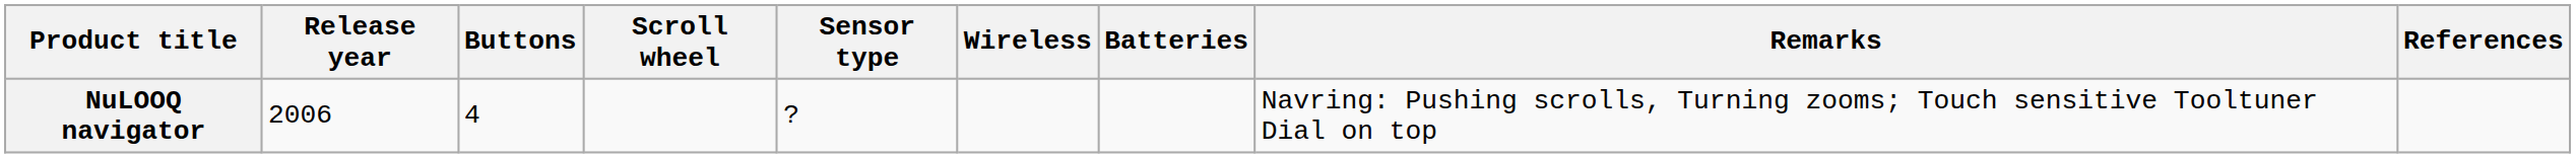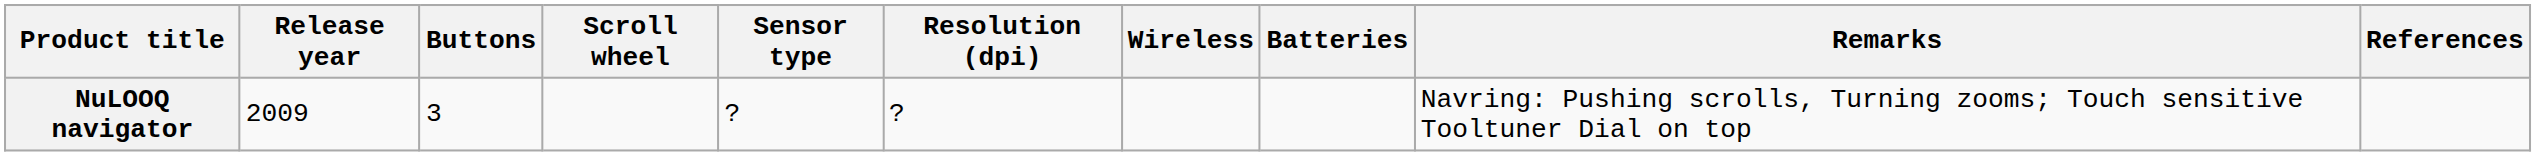 <table class="wikitable sortable">
 <tr>
 <th>Product title</th>
 <th>Release year</th>
 <th>Buttons</th>
 <th>Scroll wheel</th>
 <th>Sensor type</th>
+<th>Resolution (dpi)</th>
 <th>Wireless</th>
 <th>Batteries</th>
 <th>Remarks</th>
 <th>References</th>
 </tr>
 <tr>
 <th>NuLOOQ navigator</th>
-<td>2006</td>
-<td>4</td>
+<td>2009</td>
+<td>3</td>
 <td></td>
+<td>?</td>
 <td>?</td>
 <td></td>
 <td></td>
 <td>Navring: Pushing scrolls, Turning zooms; Touch sensitive Tooltuner Dial on top</td>
 <td></td>
 </tr>
 </table>
